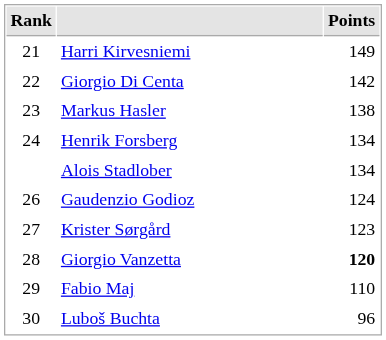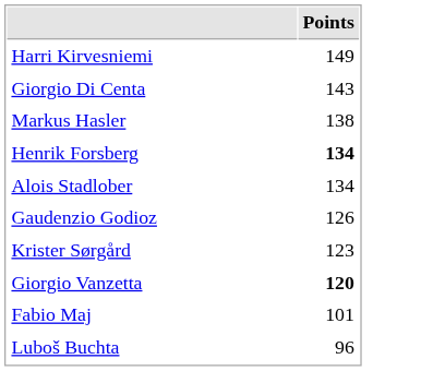 <table cellspacing="1" cellpadding="3" style="border:1px solid #AAAAAA;font-size:86%">
 <tr style="background-color: #E4E4E4;">
-<th style="border-bottom:1px solid #AAAAAA" width=10>Rank</th>
 <th style="border-bottom:1px solid #AAAAAA" width=200></th>
 <th style="border-bottom:1px solid #AAAAAA" width=20 align=right>Points</th>
 </tr>
 <tr>
-<td align=center>21</td>
 <td> <a href='#'>Harri Kirvesniemi</a></td>
 <td align=right>149</td>
 </tr>
 <tr>
-<td align=center>22</td>
 <td> <a href='#'>Giorgio Di Centa</a></td>
-<td align=right>142</td>
+<td align=right>143</td>
 </tr>
 <tr>
-<td align=center>23</td>
 <td> <a href='#'>Markus Hasler</a></td>
 <td align=right>138</td>
 </tr>
 <tr>
-<td align=center>24</td>
 <td> <a href='#'>Henrik Forsberg</a></td>
-<td align=right>134</td>
+<td align=right><strong>134</strong></td>
 </tr>
 <tr>
-<td align=center></td>
 <td> <a href='#'>Alois Stadlober</a></td>
 <td align=right>134</td>
 </tr>
 <tr>
-<td align=center>26</td>
 <td> <a href='#'>Gaudenzio Godioz</a></td>
-<td align=right>124</td>
+<td align=right>126</td>
 </tr>
 <tr>
-<td align=center>27</td>
 <td> <a href='#'>Krister Sørgård</a></td>
 <td align=right>123</td>
 </tr>
 <tr>
-<td align=center>28</td>
 <td> <a href='#'>Giorgio Vanzetta</a></td>
 <td align=right><strong>120</strong></td>
 </tr>
 <tr>
-<td align=center>29</td>
 <td> <a href='#'>Fabio Maj</a></td>
-<td align=right>110</td>
+<td align=right>101</td>
 </tr>
 <tr>
-<td align=center>30</td>
 <td> <a href='#'>Luboš Buchta</a></td>
 <td align=right>96</td>
 </tr>
 </table>
